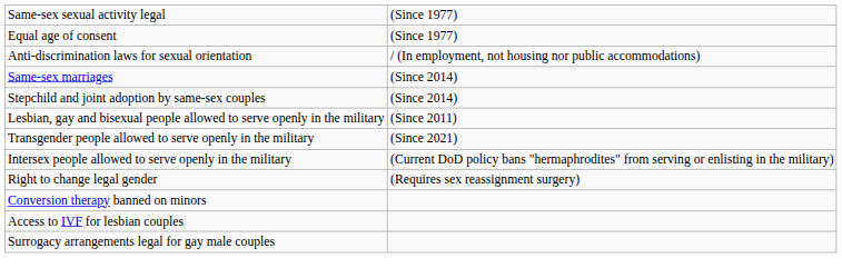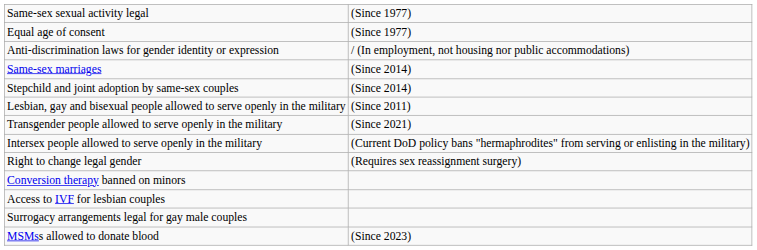 <table class="wikitable">
 <tr>
 <td>Same-sex sexual activity legal</td>
 <td> (Since 1977)</td>
 </tr>
 <tr>
 <td>Equal age of consent</td>
 <td> (Since 1977)</td>
 </tr>
 <tr>
-<td>Anti-discrimination laws for sexual orientation</td>
+<td>Anti-discrimination laws for gender identity or expression</td>
 <td>/ (In employment, not housing nor public accommodations)</td>
 </tr>
 <tr>
 <td><a href='#'>Same-sex marriages</a></td>
 <td> (Since 2014)</td>
 </tr>
 <tr>
 <td>Stepchild and joint adoption by same-sex couples</td>
 <td> (Since 2014)</td>
 </tr>
 <tr>
 <td>Lesbian, gay and bisexual people allowed to serve openly in the military</td>
 <td> (Since 2011)</td>
 </tr>
 <tr>
 <td>Transgender people allowed to serve openly in the military</td>
 <td> (Since 2021)</td>
 </tr>
 <tr>
 <td>Intersex people allowed to serve openly in the military</td>
 <td> (Current DoD policy bans "hermaphrodites" from serving or enlisting in the military)</td>
 </tr>
 <tr>
 <td>Right to change legal gender</td>
 <td> (Requires sex reassignment surgery)</td>
 </tr>
 <tr>
 <td><a href='#'>Conversion therapy</a> banned on minors</td>
 <td></td>
 </tr>
 <tr>
 <td>Access to <a href='#'>IVF</a> for lesbian couples</td>
 <td></td>
 </tr>
 <tr>
 <td>Surrogacy arrangements legal for gay male couples</td>
 <td></td>
 </tr>
+<tr>
+<td><a href='#'>MSMs</a>s allowed to donate blood</td>
+<td> (Since 2023)</td>
+</tr>
 </table>
